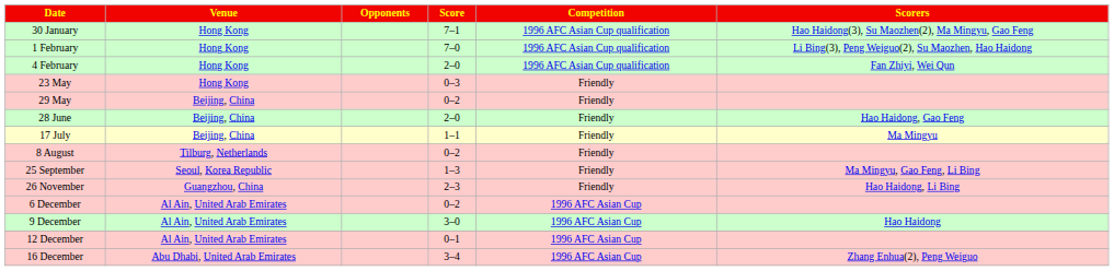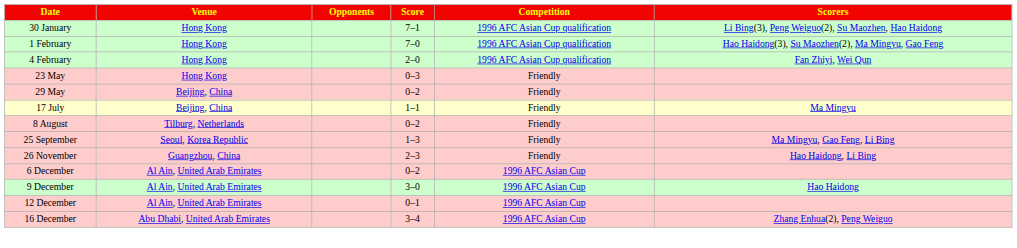 <table width=95% class="wikitable" style="text-align: center; font-size: 90%">
 <tr bgcolor=#F00300 style="color:yellow">
 <td><strong>Date</strong></td>
 <td><strong>Venue</strong></td>
 <td><strong>Opponents</strong></td>
 <td><strong>Score</strong></td>
 <td><strong>Competition</strong></td>
 <td><strong>Scorers</strong></td>
 </tr>
 <tr bgcolor=#CCFFCC>
 <td>30 January</td>
 <td><a href='#'>Hong Kong</a></td>
 <td></td>
 <td>7–1</td>
 <td><a href='#'>1996 AFC Asian Cup qualification</a></td>
-<td><a href='#'>Hao Haidong</a>(3), <a href='#'>Su Maozhen</a>(2), <a href='#'>Ma Mingyu</a>, <a href='#'>Gao Feng</a></td>
+<td><a href='#'>Li Bing</a>(3), <a href='#'>Peng Weiguo</a>(2), <a href='#'>Su Maozhen</a>, <a href='#'>Hao Haidong</a></td>
 </tr>
 <tr bgcolor=#CCFFCC>
 <td>1 February</td>
 <td><a href='#'>Hong Kong</a></td>
 <td></td>
 <td>7–0</td>
 <td><a href='#'>1996 AFC Asian Cup qualification</a></td>
-<td><a href='#'>Li Bing</a>(3), <a href='#'>Peng Weiguo</a>(2), <a href='#'>Su Maozhen</a>, <a href='#'>Hao Haidong</a></td>
+<td><a href='#'>Hao Haidong</a>(3), <a href='#'>Su Maozhen</a>(2), <a href='#'>Ma Mingyu</a>, <a href='#'>Gao Feng</a></td>
 </tr>
 <tr bgcolor=#CCFFCC>
 <td>4 February</td>
 <td><a href='#'>Hong Kong</a></td>
 <td></td>
 <td>2–0</td>
 <td><a href='#'>1996 AFC Asian Cup qualification</a></td>
 <td><a href='#'>Fan Zhiyi</a>, <a href='#'>Wei Qun</a></td>
 </tr>
 <tr bgcolor=#FFCCCC>
 <td>23 May</td>
 <td><a href='#'>Hong Kong</a></td>
 <td></td>
 <td>0–3</td>
 <td>Friendly</td>
 <td></td>
 </tr>
 <tr bgcolor=#FFCCCC>
 <td>29 May</td>
 <td><a href='#'>Beijing</a>, <a href='#'>China</a></td>
 <td></td>
 <td>0–2</td>
 <td>Friendly</td>
 <td></td>
-</tr>
-<tr bgcolor=#CCFFCC>
-<td>28 June</td>
-<td><a href='#'>Beijing</a>, <a href='#'>China</a></td>
-<td></td>
-<td>2–0</td>
-<td>Friendly</td>
-<td><a href='#'>Hao Haidong</a>, <a href='#'>Gao Feng</a></td>
 </tr>
 <tr bgcolor=#FFFFCC>
 <td>17 July</td>
 <td><a href='#'>Beijing</a>, <a href='#'>China</a></td>
 <td></td>
 <td>1–1</td>
 <td>Friendly</td>
 <td><a href='#'>Ma Mingyu</a></td>
 </tr>
 <tr bgcolor=#FFCCCC>
 <td>8 August</td>
 <td><a href='#'>Tilburg</a>, <a href='#'>Netherlands</a></td>
 <td></td>
 <td>0–2</td>
 <td>Friendly</td>
 <td></td>
 </tr>
 <tr bgcolor=#FFCCCC>
 <td>25 September</td>
 <td><a href='#'>Seoul</a>, <a href='#'>Korea Republic</a></td>
 <td></td>
 <td>1–3</td>
 <td>Friendly</td>
 <td><a href='#'>Ma Mingyu</a>, <a href='#'>Gao Feng</a>, <a href='#'>Li Bing</a></td>
 </tr>
 <tr bgcolor=#FFCCCC>
 <td>26 November</td>
 <td><a href='#'>Guangzhou</a>, <a href='#'>China</a></td>
 <td></td>
 <td>2–3</td>
 <td>Friendly</td>
 <td><a href='#'>Hao Haidong</a>, <a href='#'>Li Bing</a></td>
 </tr>
 <tr bgcolor=#FFCCCC>
 <td>6 December</td>
 <td><a href='#'>Al Ain</a>, <a href='#'>United Arab Emirates</a></td>
 <td></td>
 <td>0–2</td>
 <td><a href='#'>1996 AFC Asian Cup</a></td>
 <td></td>
 </tr>
 <tr bgcolor=#CCFFCC>
 <td>9 December</td>
 <td><a href='#'>Al Ain</a>, <a href='#'>United Arab Emirates</a></td>
 <td></td>
 <td>3–0</td>
 <td><a href='#'>1996 AFC Asian Cup</a></td>
 <td><a href='#'>Hao Haidong</a></td>
 </tr>
 <tr bgcolor=#FFCCCC>
 <td>12 December</td>
 <td><a href='#'>Al Ain</a>, <a href='#'>United Arab Emirates</a></td>
 <td></td>
 <td>0–1</td>
 <td><a href='#'>1996 AFC Asian Cup</a></td>
 <td></td>
 </tr>
 <tr bgcolor=#FFCCCC>
 <td>16 December</td>
 <td><a href='#'>Abu Dhabi</a>, <a href='#'>United Arab Emirates</a></td>
 <td></td>
 <td>3–4</td>
 <td><a href='#'>1996 AFC Asian Cup</a></td>
 <td><a href='#'>Zhang Enhua</a>(2), <a href='#'>Peng Weiguo</a></td>
 </tr>
 </table>
